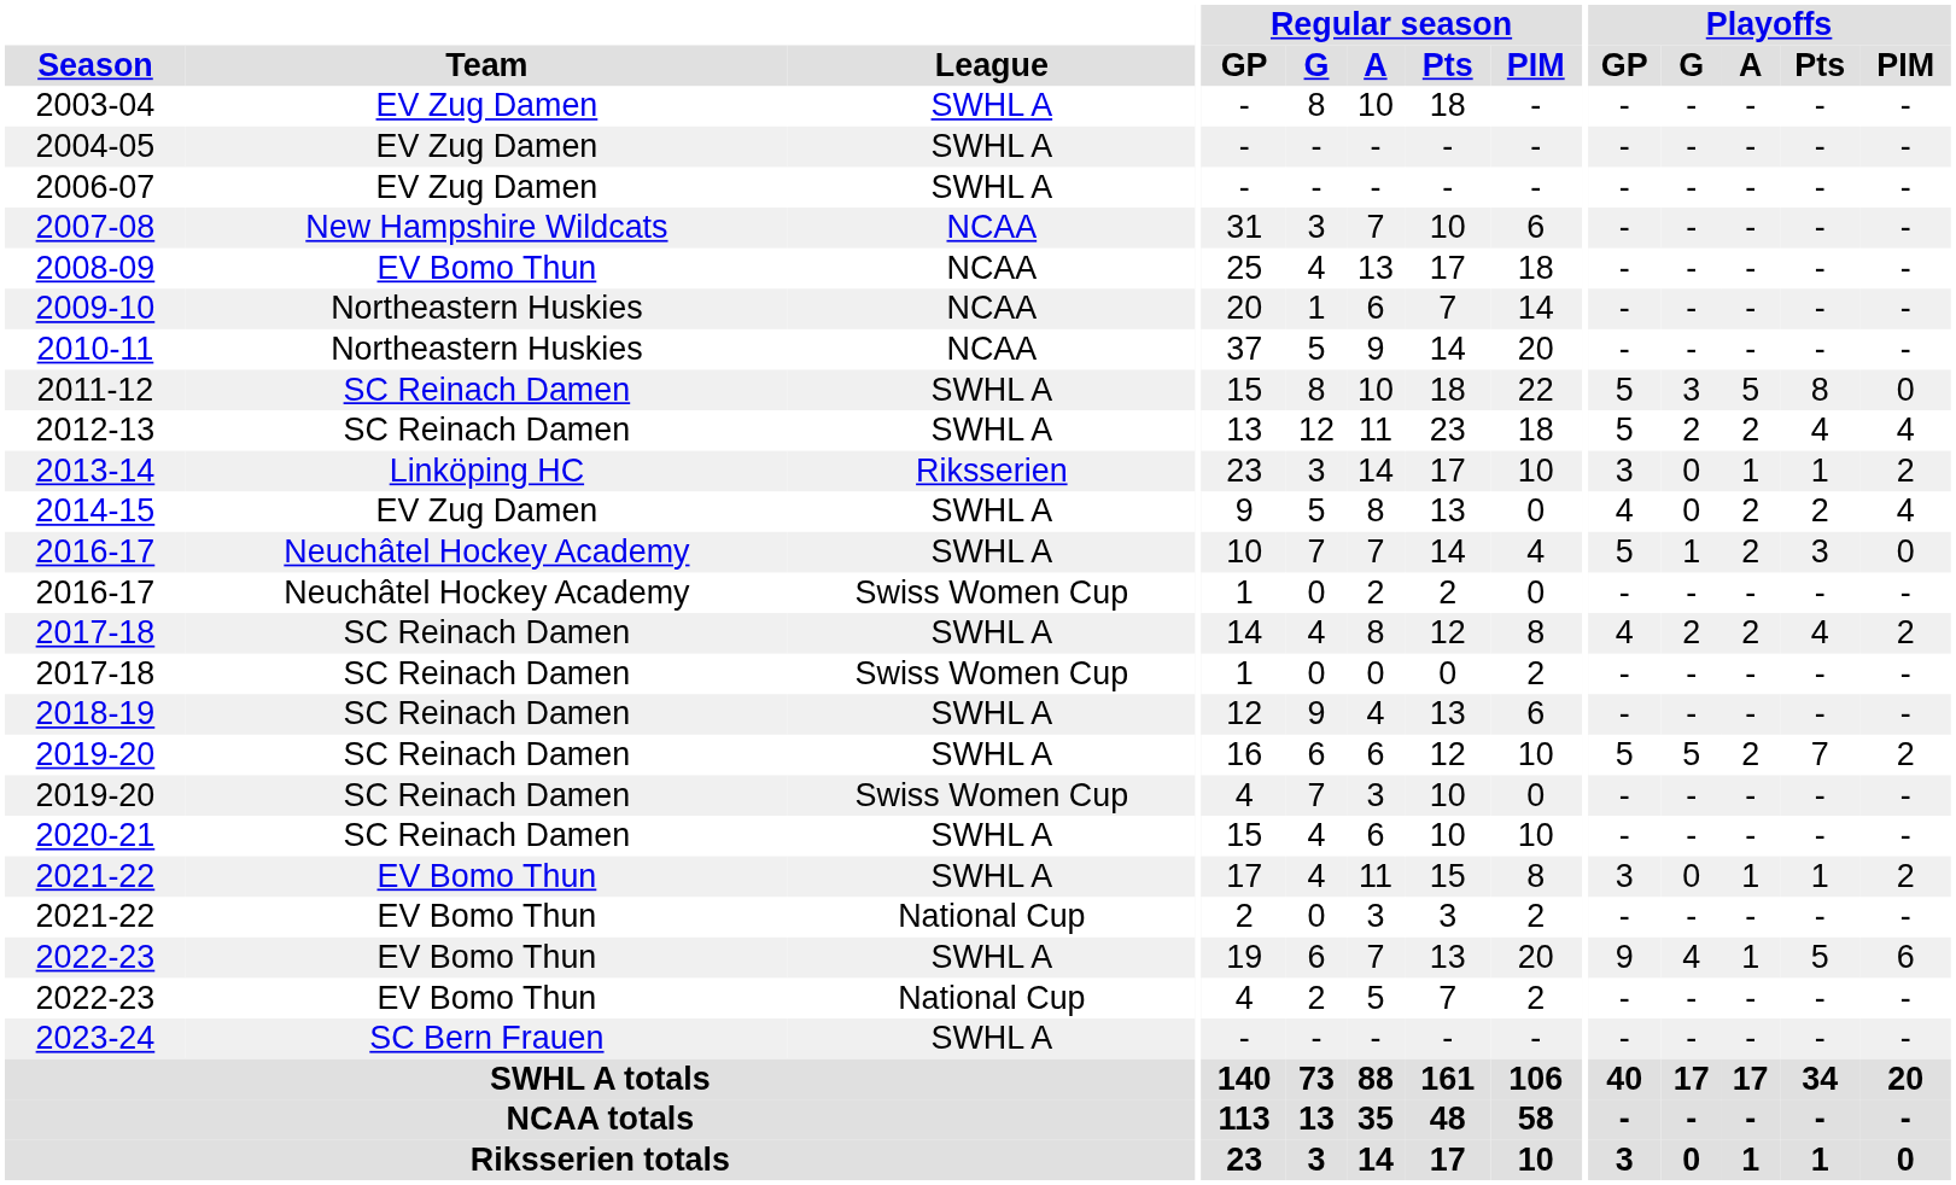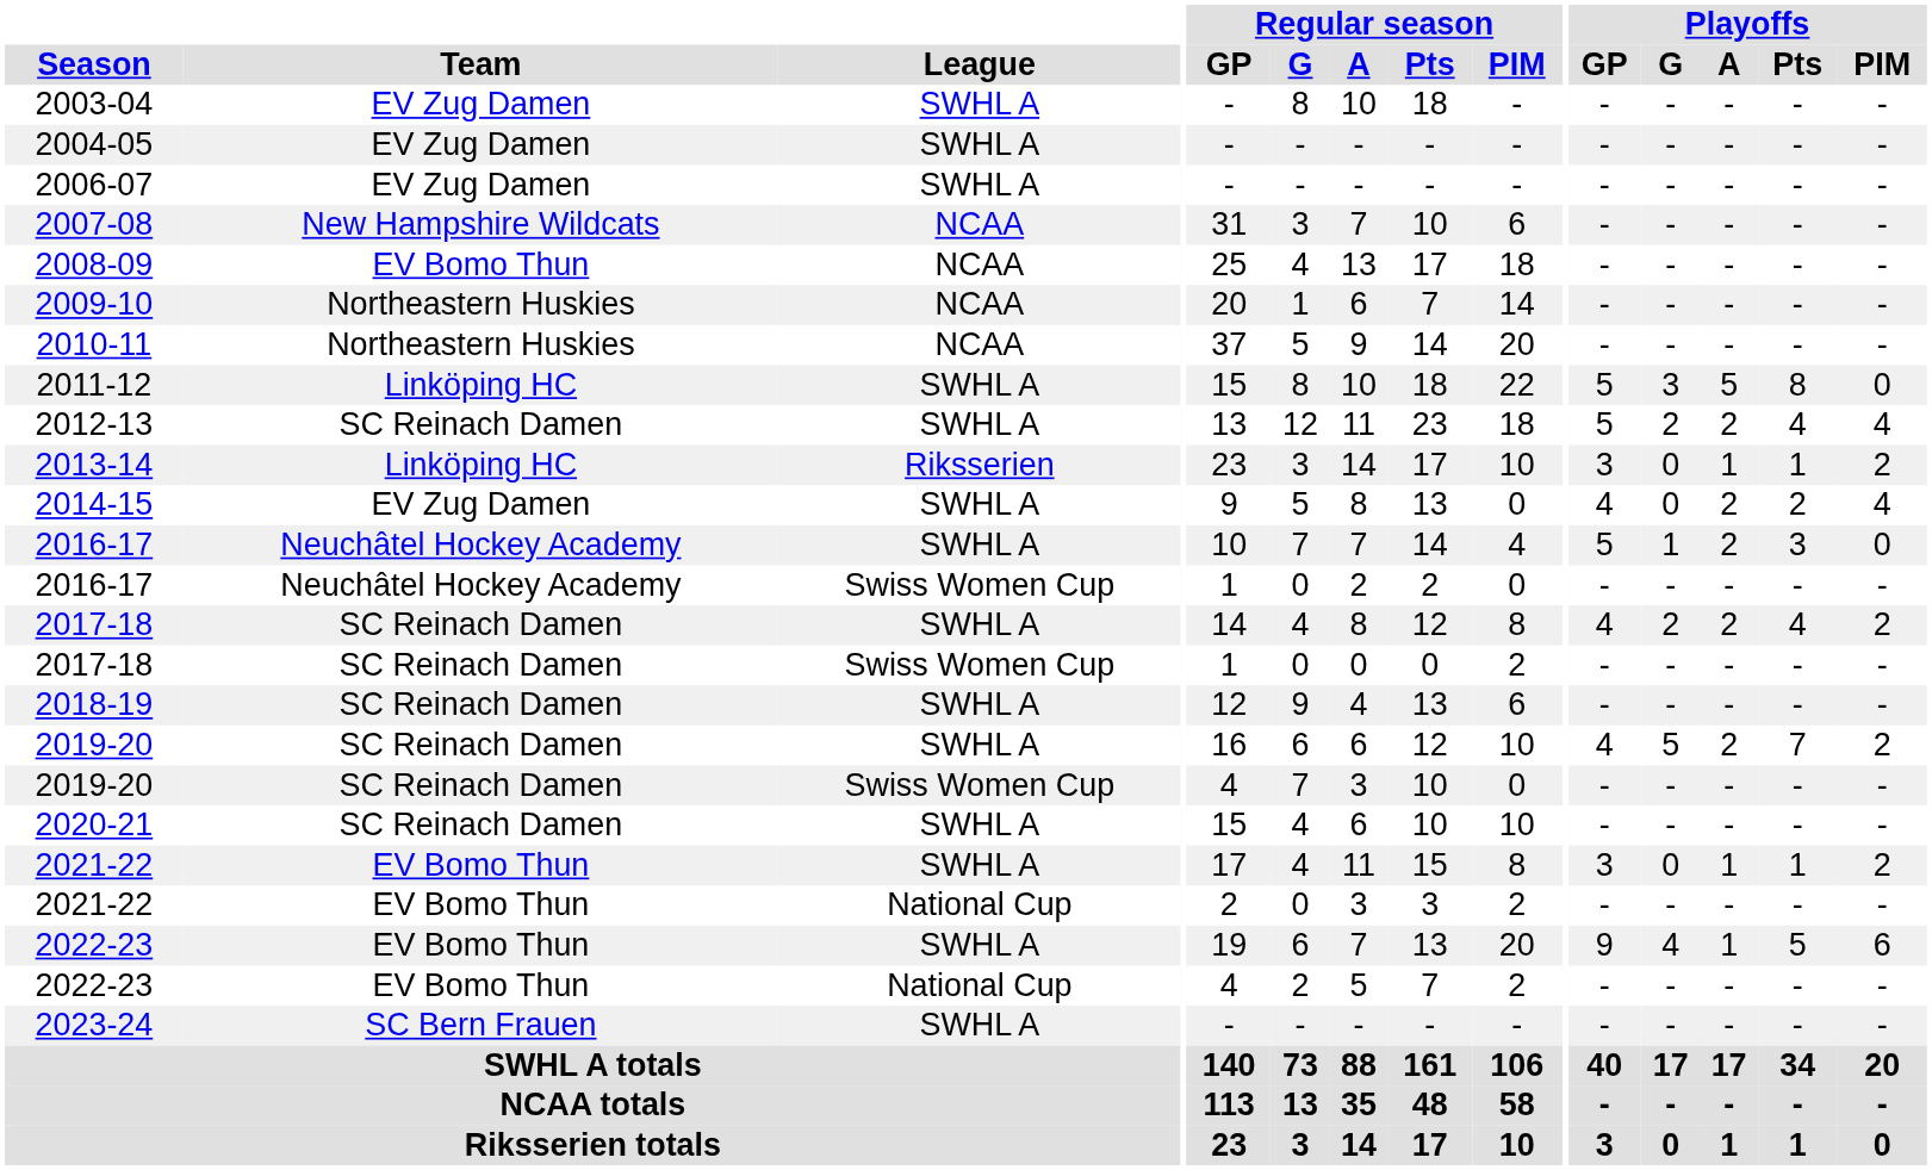 <table border="0" cellpadding="1" cellspacing="0" style="text-align:center; width:60em">
 <tr bgcolor="#e0e0e0">
 <th colspan="3" bgcolor="#ffffff"></th>
 <th rowspan="99" bgcolor="#ffffff"></th>
 <th colspan="5"><a href='#'>Regular season</a></th>
 <th rowspan="99" bgcolor="#ffffff"></th>
 <th colspan="5"><a href='#'>Playoffs</a></th>
 </tr>
 <tr bgcolor="#e0e0e0">
 <th><a href='#'>Season</a></th>
 <th>Team</th>
 <th>League</th>
 <th>GP</th>
 <th><a href='#'>G</a></th>
 <th><a href='#'>A</a></th>
 <th><a href='#'>Pts</a></th>
 <th><a href='#'>PIM</a></th>
 <th>GP</th>
 <th>G</th>
 <th>A</th>
 <th>Pts</th>
 <th>PIM</th>
 </tr>
 <tr>
 <td>2003-04</td>
 <td><a href='#'>EV Zug Damen</a></td>
 <td><a href='#'>SWHL A</a></td>
 <td>-</td>
 <td>8</td>
 <td>10</td>
 <td>18</td>
 <td>-</td>
 <td>-</td>
 <td>-</td>
 <td>-</td>
 <td>-</td>
 <td>-</td>
 </tr>
 <tr bgcolor="#f0f0f0">
 <td>2004-05</td>
 <td>EV Zug Damen</td>
 <td>SWHL A</td>
 <td>-</td>
 <td>-</td>
 <td>-</td>
 <td>-</td>
 <td>-</td>
 <td>-</td>
 <td>-</td>
 <td>-</td>
 <td>-</td>
 <td>-</td>
 </tr>
 <tr>
 <td>2006-07</td>
 <td>EV Zug Damen</td>
 <td>SWHL A</td>
 <td>-</td>
 <td>-</td>
 <td>-</td>
 <td>-</td>
 <td>-</td>
 <td>-</td>
 <td>-</td>
 <td>-</td>
 <td>-</td>
 <td>-</td>
 </tr>
 <tr bgcolor="#f0f0f0">
 <td><a href='#'>2007-08</a></td>
 <td><a href='#'>New Hampshire Wildcats</a></td>
 <td><a href='#'>NCAA</a></td>
 <td>31</td>
 <td>3</td>
 <td>7</td>
 <td>10</td>
 <td>6</td>
 <td>-</td>
 <td>-</td>
 <td>-</td>
 <td>-</td>
 <td>-</td>
 </tr>
 <tr>
 <td><a href='#'>2008-09</a></td>
 <td><a href='#'>EV Bomo Thun</a></td>
 <td>NCAA</td>
 <td>25</td>
 <td>4</td>
 <td>13</td>
 <td>17</td>
 <td>18</td>
 <td>-</td>
 <td>-</td>
 <td>-</td>
 <td>-</td>
 <td>-</td>
 </tr>
 <tr bgcolor="#f0f0f0">
 <td><a href='#'>2009-10</a></td>
 <td>Northeastern Huskies</td>
 <td>NCAA</td>
 <td>20</td>
 <td>1</td>
 <td>6</td>
 <td>7</td>
 <td>14</td>
 <td>-</td>
 <td>-</td>
 <td>-</td>
 <td>-</td>
 <td>-</td>
 </tr>
 <tr>
 <td><a href='#'>2010-11</a></td>
 <td>Northeastern Huskies</td>
 <td>NCAA</td>
 <td>37</td>
 <td>5</td>
 <td>9</td>
 <td>14</td>
 <td>20</td>
 <td>-</td>
 <td>-</td>
 <td>-</td>
 <td>-</td>
 <td>-</td>
 </tr>
 <tr bgcolor="#f0f0f0">
 <td>2011-12</td>
-<td><a href='#'>SC Reinach Damen</a></td>
+<td><a href='#'>Linköping HC</a></td>
 <td>SWHL A</td>
 <td>15</td>
 <td>8</td>
 <td>10</td>
 <td>18</td>
 <td>22</td>
 <td>5</td>
 <td>3</td>
 <td>5</td>
 <td>8</td>
 <td>0</td>
 </tr>
 <tr>
 <td>2012-13</td>
 <td>SC Reinach Damen</td>
 <td>SWHL A</td>
 <td>13</td>
 <td>12</td>
 <td>11</td>
 <td>23</td>
 <td>18</td>
 <td>5</td>
 <td>2</td>
 <td>2</td>
 <td>4</td>
 <td>4</td>
 </tr>
 <tr bgcolor="#f0f0f0">
 <td><a href='#'>2013-14</a></td>
 <td><a href='#'>Linköping HC</a></td>
 <td><a href='#'>Riksserien</a></td>
 <td>23</td>
 <td>3</td>
 <td>14</td>
 <td>17</td>
 <td>10</td>
 <td>3</td>
 <td>0</td>
 <td>1</td>
 <td>1</td>
 <td>2</td>
 </tr>
 <tr>
 <td><a href='#'>2014-15</a></td>
 <td>EV Zug Damen</td>
 <td>SWHL A</td>
 <td>9</td>
 <td>5</td>
 <td>8</td>
 <td>13</td>
 <td>0</td>
 <td>4</td>
 <td>0</td>
 <td>2</td>
 <td>2</td>
 <td>4</td>
 </tr>
 <tr bgcolor="#f0f0f0">
 <td><a href='#'>2016-17</a></td>
 <td><a href='#'>Neuchâtel Hockey Academy</a></td>
 <td>SWHL A</td>
 <td>10</td>
 <td>7</td>
 <td>7</td>
 <td>14</td>
 <td>4</td>
 <td>5</td>
 <td>1</td>
 <td>2</td>
 <td>3</td>
 <td>0</td>
 </tr>
 <tr>
 <td>2016-17</td>
 <td>Neuchâtel Hockey Academy</td>
 <td>Swiss Women Cup</td>
 <td>1</td>
 <td>0</td>
 <td>2</td>
 <td>2</td>
 <td>0</td>
 <td>-</td>
 <td>-</td>
 <td>-</td>
 <td>-</td>
 <td>-</td>
 </tr>
 <tr bgcolor="#f0f0f0">
 <td><a href='#'>2017-18</a></td>
 <td>SC Reinach Damen</td>
 <td>SWHL A</td>
 <td>14</td>
 <td>4</td>
 <td>8</td>
 <td>12</td>
 <td>8</td>
 <td>4</td>
 <td>2</td>
 <td>2</td>
 <td>4</td>
 <td>2</td>
 </tr>
 <tr>
 <td>2017-18</td>
 <td>SC Reinach Damen</td>
 <td>Swiss Women Cup</td>
 <td>1</td>
 <td>0</td>
 <td>0</td>
 <td>0</td>
 <td>2</td>
 <td>-</td>
 <td>-</td>
 <td>-</td>
 <td>-</td>
 <td>-</td>
 </tr>
 <tr bgcolor="#f0f0f0">
 <td><a href='#'>2018-19</a></td>
 <td>SC Reinach Damen</td>
 <td>SWHL A</td>
 <td>12</td>
 <td>9</td>
 <td>4</td>
 <td>13</td>
 <td>6</td>
 <td>-</td>
 <td>-</td>
 <td>-</td>
 <td>-</td>
 <td>-</td>
 </tr>
 <tr>
 <td><a href='#'>2019-20</a></td>
 <td>SC Reinach Damen</td>
 <td>SWHL A</td>
 <td>16</td>
 <td>6</td>
 <td>6</td>
 <td>12</td>
 <td>10</td>
-<td>5</td>
+<td>4</td>
 <td>5</td>
 <td>2</td>
 <td>7</td>
 <td>2</td>
 </tr>
 <tr bgcolor="#f0f0f0">
 <td>2019-20</td>
 <td>SC Reinach Damen</td>
 <td>Swiss Women Cup</td>
 <td>4</td>
 <td>7</td>
 <td>3</td>
 <td>10</td>
 <td>0</td>
 <td>-</td>
 <td>-</td>
 <td>-</td>
 <td>-</td>
 <td>-</td>
 </tr>
 <tr>
 <td><a href='#'>2020-21</a></td>
 <td>SC Reinach Damen</td>
 <td>SWHL A</td>
 <td>15</td>
 <td>4</td>
 <td>6</td>
 <td>10</td>
 <td>10</td>
 <td>-</td>
 <td>-</td>
 <td>-</td>
 <td>-</td>
 <td>-</td>
 </tr>
 <tr bgcolor="#f0f0f0">
 <td><a href='#'>2021-22</a></td>
 <td><a href='#'>EV Bomo Thun</a></td>
 <td>SWHL A</td>
 <td>17</td>
 <td>4</td>
 <td>11</td>
 <td>15</td>
 <td>8</td>
 <td>3</td>
 <td>0</td>
 <td>1</td>
 <td>1</td>
 <td>2</td>
 </tr>
 <tr>
 <td>2021-22</td>
 <td>EV Bomo Thun</td>
 <td>National Cup</td>
 <td>2</td>
 <td>0</td>
 <td>3</td>
 <td>3</td>
 <td>2</td>
 <td>-</td>
 <td>-</td>
 <td>-</td>
 <td>-</td>
 <td>-</td>
 </tr>
 <tr bgcolor="#f0f0f0">
 <td><a href='#'>2022-23</a></td>
 <td>EV Bomo Thun</td>
 <td>SWHL A</td>
 <td>19</td>
 <td>6</td>
 <td>7</td>
 <td>13</td>
 <td>20</td>
 <td>9</td>
 <td>4</td>
 <td>1</td>
 <td>5</td>
 <td>6</td>
 </tr>
 <tr>
 <td>2022-23</td>
 <td>EV Bomo Thun</td>
 <td>National Cup</td>
 <td>4</td>
 <td>2</td>
 <td>5</td>
 <td>7</td>
 <td>2</td>
 <td>-</td>
 <td>-</td>
 <td>-</td>
 <td>-</td>
 <td>-</td>
 </tr>
 <tr bgcolor="#f0f0f0">
 <td><a href='#'>2023-24</a></td>
 <td><a href='#'>SC Bern Frauen</a></td>
 <td>SWHL A</td>
 <td>-</td>
 <td>-</td>
 <td>-</td>
 <td>-</td>
 <td>-</td>
 <td>-</td>
 <td>-</td>
 <td>-</td>
 <td>-</td>
 <td>-</td>
 </tr>
 <tr bgcolor="#e0e0e0">
 <th colspan="3">SWHL A totals</th>
 <th>140</th>
 <th>73</th>
 <th>88</th>
 <th>161</th>
 <th>106</th>
 <th>40</th>
 <th>17</th>
 <th>17</th>
 <th>34</th>
 <th>20</th>
 </tr>
 <tr bgcolor="#e0e0e0">
 <th colspan="3">NCAA totals</th>
 <th>113</th>
 <th>13</th>
 <th>35</th>
 <th>48</th>
 <th>58</th>
 <th>-</th>
 <th>-</th>
 <th>-</th>
 <th>-</th>
 <th>-</th>
 </tr>
 <tr bgcolor="#e0e0e0">
 <th colspan="3">Riksserien totals</th>
 <th>23</th>
 <th>3</th>
 <th>14</th>
 <th>17</th>
 <th>10</th>
 <th>3</th>
 <th>0</th>
 <th>1</th>
 <th>1</th>
 <th>0</th>
 </tr>
 </table>
